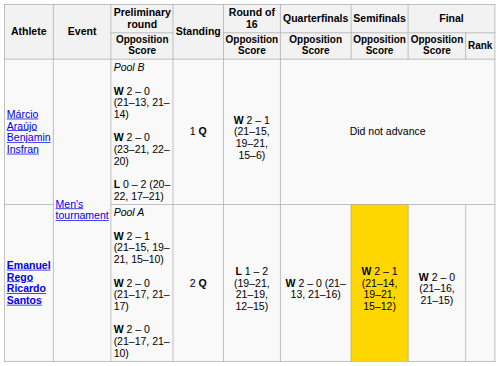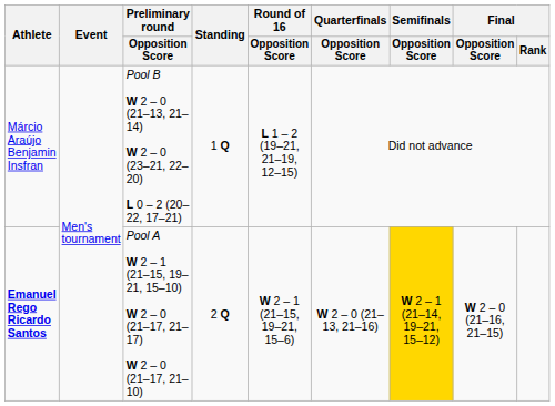 <table class=wikitable style="font-size:90%">
 <tr>
 <th rowspan="2">Athlete</th>
 <th rowspan="2">Event</th>
 <th>Preliminary round</th>
 <th rowspan="2">Standing</th>
 <th>Round of 16</th>
 <th>Quarterfinals</th>
 <th>Semifinals</th>
 <th colspan=2>Final</th>
 </tr>
 <tr style="font-size:95%">
 <th>Opposition<br>Score</th>
 <th>Opposition<br>Score</th>
 <th>Opposition<br>Score</th>
 <th>Opposition<br>Score</th>
 <th>Opposition<br>Score</th>
 <th>Rank</th>
 </tr>
 <tr align=center>
 <td align=left><a href='#'>Márcio Araújo</a><br> <a href='#'>Benjamin Insfran</a></td>
 <td align=left rowspan=2><a href='#'>Men's tournament</a></td>
 <td align=left><em>Pool B</em><br><br><strong>W</strong> 2 – 0 (21–13, 21–14)<br><br><strong>W</strong> 2 – 0 (23–21, 22–20)<br><br><strong>L</strong> 0 – 2 (20–22, 17–21)</td>
 <td>1 <strong>Q</strong></td>
-<td><br><strong>W</strong> 2 – 1 (21–15, 19–21, 15–6)</td>
+<td><br><strong>L</strong> 1 – 2 (19–21, 21–19, 12–15)</td>
 <td colspan=4>Did not advance</td>
 </tr>
 <tr align=center>
 <td align=left><strong><a href='#'>Emanuel Rego</a></strong><br> <strong><a href='#'>Ricardo Santos</a></strong></td>
 <td align=left><em>Pool A</em><br><br><strong>W</strong> 2 – 1 (21–15, 19–21, 15–10)<br><br><strong>W</strong> 2 – 0 (21–17, 21–17)<br><br><strong>W</strong> 2 – 0 (21–17, 21–10)</td>
 <td>2 <strong>Q</strong></td>
-<td><br><strong>L</strong> 1 – 2 (19–21, 21–19, 12–15)</td>
+<td><br><strong>W</strong> 2 – 1 (21–15, 19–21, 15–6)</td>
 <td><br><strong>W</strong> 2 – 0 (21–13, 21–16)</td>
 <td style="background: gold;"><br><strong>W</strong> 2 – 1 (21–14, 19–21, 15–12)</td>
 <td><br><strong>W</strong> 2 – 0 (21–16, 21–15)</td>
 <td></td>
 </tr>
 </table>
